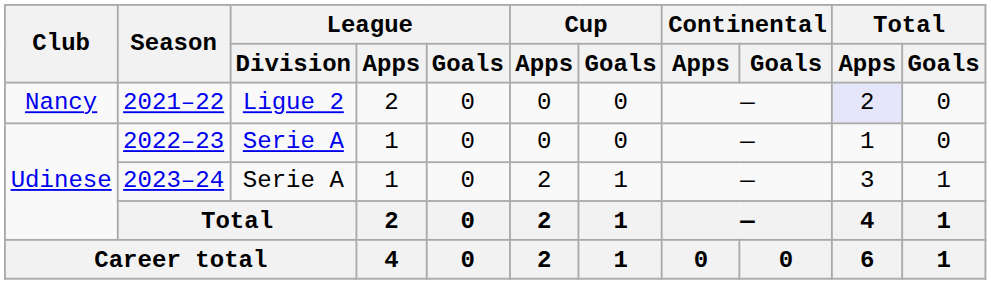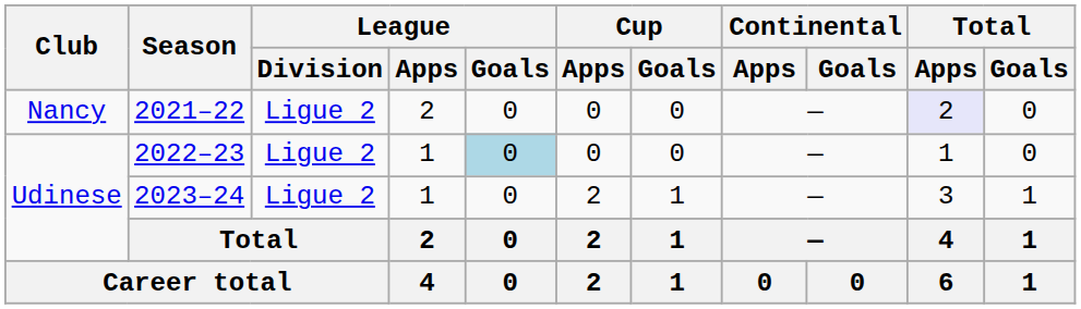 <table class="wikitable" Style="text-align: center">
 <tr>
 <th rowspan="2">Club</th>
 <th rowspan="2">Season</th>
 <th colspan="3">League</th>
 <th colspan="2">Cup</th>
 <th colspan="2">Continental</th>
 <th colspan="2">Total</th>
 </tr>
 <tr>
 <th>Division</th>
 <th>Apps</th>
 <th>Goals</th>
 <th>Apps</th>
 <th>Goals</th>
 <th>Apps</th>
 <th>Goals</th>
 <th>Apps</th>
 <th>Goals</th>
 </tr>
 <tr>
 <td><a href='#'>Nancy</a></td>
 <td><a href='#'>2021–22</a></td>
 <td rowspan="1"><a href='#'>Ligue 2</a></td>
 <td>2</td>
 <td>0</td>
 <td>0</td>
 <td>0</td>
 <td colspan="2">—</td>
 <td style="background: lavender;">2</td>
 <td>0</td>
 </tr>
 <tr>
 <td rowspan="3"><a href='#'>Udinese</a></td>
 <td><a href='#'>2022–23</a></td>
-<td><a href='#'>Serie A</a></td>
+<td rowspan="1"><a href='#'>Ligue 2</a></td>
 <td>1</td>
-<td>0</td>
+<td style="background: lightblue;">0</td>
 <td>0</td>
 <td>0</td>
 <td colspan="2">—</td>
 <td>1</td>
 <td>0</td>
 </tr>
 <tr>
 <td><a href='#'>2023–24</a></td>
-<td>Serie A</td>
+<td rowspan="1"><a href='#'>Ligue 2</a></td>
 <td>1</td>
 <td>0</td>
 <td>2</td>
 <td>1</td>
 <td colspan="2">—</td>
 <td>3</td>
 <td>1</td>
 </tr>
 <tr>
 <th colspan="2">Total</th>
 <th>2</th>
 <th>0</th>
 <th>2</th>
 <th>1</th>
 <th colspan="2">—</th>
 <th>4</th>
 <th>1</th>
 </tr>
 <tr>
 <th colspan="3">Career total</th>
 <th>4</th>
 <th>0</th>
 <th>2</th>
 <th>1</th>
 <th>0</th>
 <th>0</th>
 <th>6</th>
 <th>1</th>
 </tr>
 </table>
